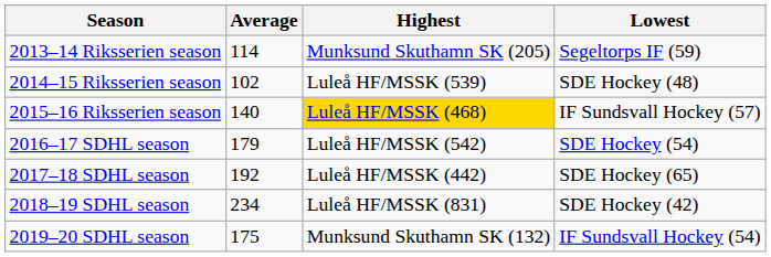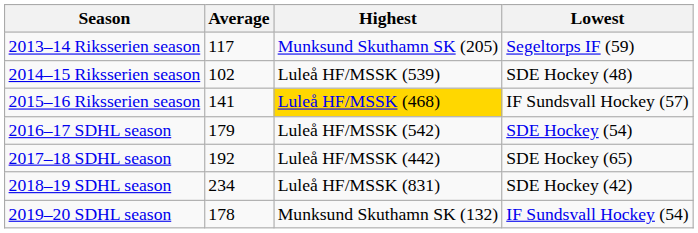 <table class="wikitable">
 <tr>
 <th>Season</th>
 <th>Average</th>
 <th>Highest</th>
 <th>Lowest</th>
 </tr>
 <tr>
 <td><a href='#'>2013–14 Riksserien season</a></td>
-<td>114</td>
+<td>117</td>
 <td><a href='#'>Munksund Skuthamn SK</a> (205)</td>
 <td><a href='#'>Segeltorps IF</a> (59)</td>
 </tr>
 <tr>
 <td><a href='#'>2014–15 Riksserien season</a></td>
 <td>102</td>
 <td>Luleå HF/MSSK (539)</td>
 <td>SDE Hockey (48)</td>
 </tr>
 <tr>
 <td><a href='#'>2015–16 Riksserien season</a></td>
-<td>140</td>
+<td>141</td>
 <td style="background: gold;"><a href='#'>Luleå HF/MSSK</a> (468)</td>
 <td>IF Sundsvall Hockey (57)</td>
 </tr>
 <tr>
 <td><a href='#'>2016–17 SDHL season</a></td>
 <td>179</td>
 <td>Luleå HF/MSSK (542)</td>
 <td><a href='#'>SDE Hockey</a> (54)</td>
 </tr>
 <tr>
 <td><a href='#'>2017–18 SDHL season</a></td>
 <td>192</td>
 <td>Luleå HF/MSSK (442)</td>
 <td>SDE Hockey (65)</td>
 </tr>
 <tr>
 <td><a href='#'>2018–19 SDHL season</a></td>
 <td>234</td>
 <td>Luleå HF/MSSK (831)</td>
 <td>SDE Hockey (42)</td>
 </tr>
 <tr>
 <td><a href='#'>2019–20 SDHL season</a></td>
-<td>175</td>
+<td>178</td>
 <td>Munksund Skuthamn SK (132)</td>
 <td><a href='#'>IF Sundsvall Hockey</a> (54)</td>
 </tr>
 </table>
